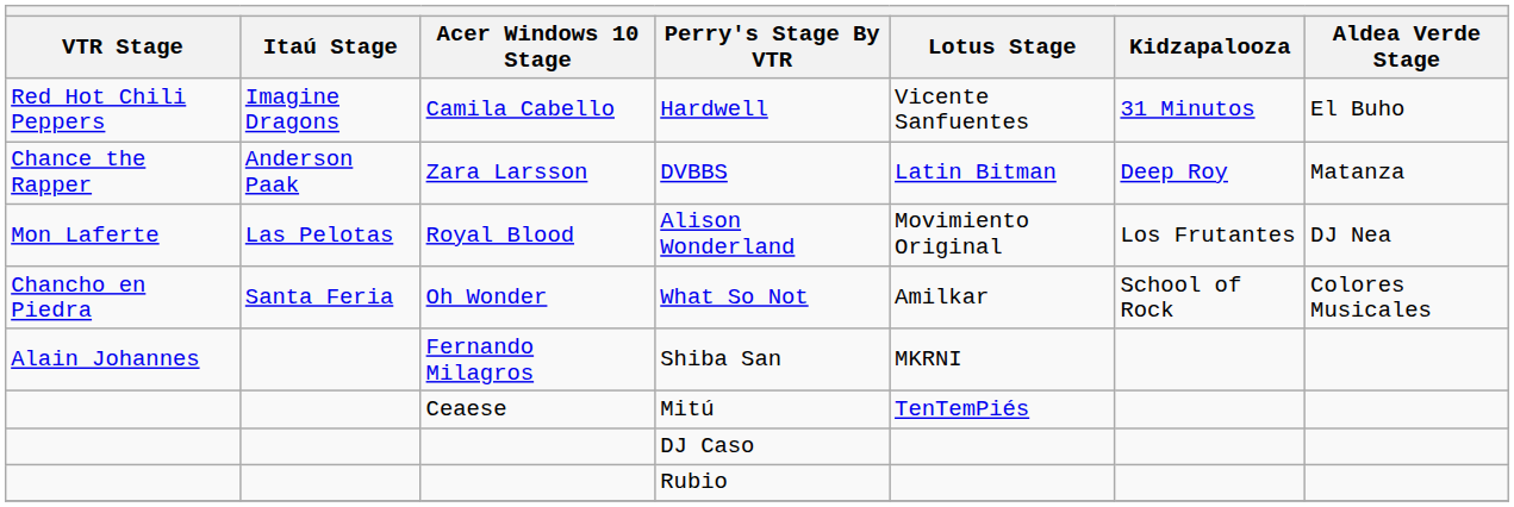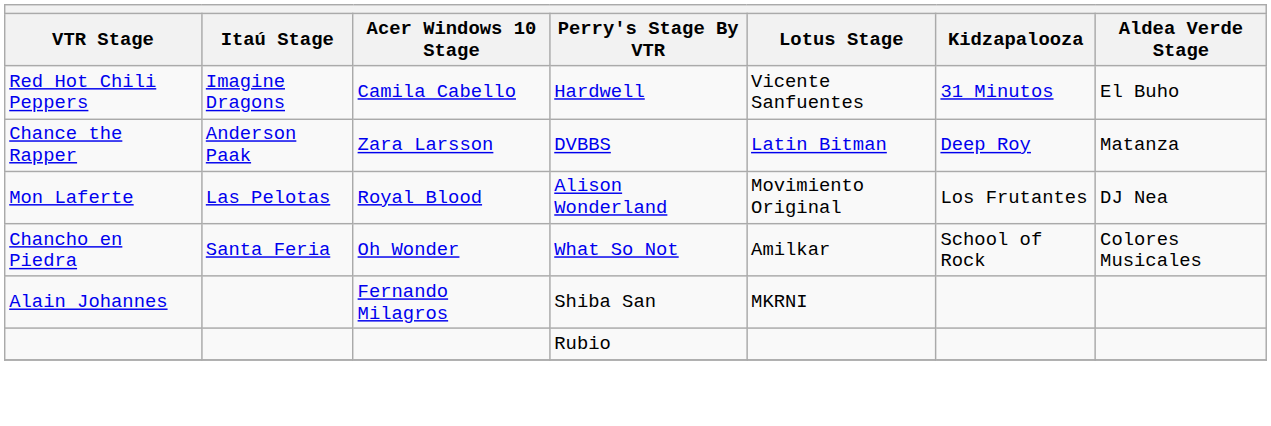 <table class="wikitable">
 <tr>
 <th colspan="7"></th>
 </tr>
 <tr>
 <th>VTR Stage</th>
 <th>Itaú Stage</th>
 <th>Acer Windows 10 Stage</th>
 <th>Perry's Stage By VTR</th>
 <th>Lotus Stage</th>
 <th>Kidzapalooza</th>
 <th>Aldea Verde Stage</th>
 </tr>
 <tr>
 <td><a href='#'>Red Hot Chili Peppers</a></td>
 <td><a href='#'>Imagine Dragons</a></td>
 <td><a href='#'>Camila Cabello</a></td>
 <td><a href='#'>Hardwell</a></td>
 <td>Vicente Sanfuentes</td>
 <td><a href='#'>31 Minutos</a></td>
 <td>El Buho</td>
 </tr>
 <tr>
 <td><a href='#'>Chance the Rapper</a></td>
 <td><a href='#'>Anderson Paak</a></td>
 <td><a href='#'>Zara Larsson</a></td>
 <td><a href='#'>DVBBS</a></td>
 <td><a href='#'>Latin Bitman</a></td>
 <td><a href='#'>Deep Roy</a></td>
 <td>Matanza</td>
 </tr>
 <tr>
 <td><a href='#'>Mon Laferte</a></td>
 <td><a href='#'>Las Pelotas</a></td>
 <td><a href='#'>Royal Blood</a></td>
 <td><a href='#'>Alison Wonderland</a></td>
 <td>Movimiento Original</td>
 <td>Los Frutantes</td>
 <td>DJ Nea</td>
 </tr>
 <tr>
 <td><a href='#'>Chancho en Piedra</a></td>
 <td><a href='#'>Santa Feria</a></td>
 <td><a href='#'>Oh Wonder</a></td>
 <td><a href='#'>What So Not</a></td>
 <td>Amilkar</td>
 <td>School of Rock</td>
 <td>Colores Musicales</td>
 </tr>
 <tr>
 <td><a href='#'>Alain Johannes</a></td>
 <td></td>
 <td><a href='#'>Fernando Milagros</a></td>
 <td>Shiba San</td>
 <td>MKRNI</td>
 <td></td>
 <td></td>
 </tr>
 <tr>
 <td></td>
 <td></td>
-<td>Ceaese</td>
-<td>Mitú</td>
-<td><a href='#'>TenTemPiés</a></td>
-<td></td>
-<td></td>
-</tr>
-<tr>
-<td></td>
-<td></td>
-<td></td>
-<td>DJ Caso</td>
-<td></td>
-<td></td>
-<td></td>
-</tr>
-<tr>
-<td></td>
-<td></td>
 <td></td>
 <td>Rubio</td>
 <td></td>
 <td></td>
 <td></td>
 </tr>
 <tr>
 </tr>
 </table>
